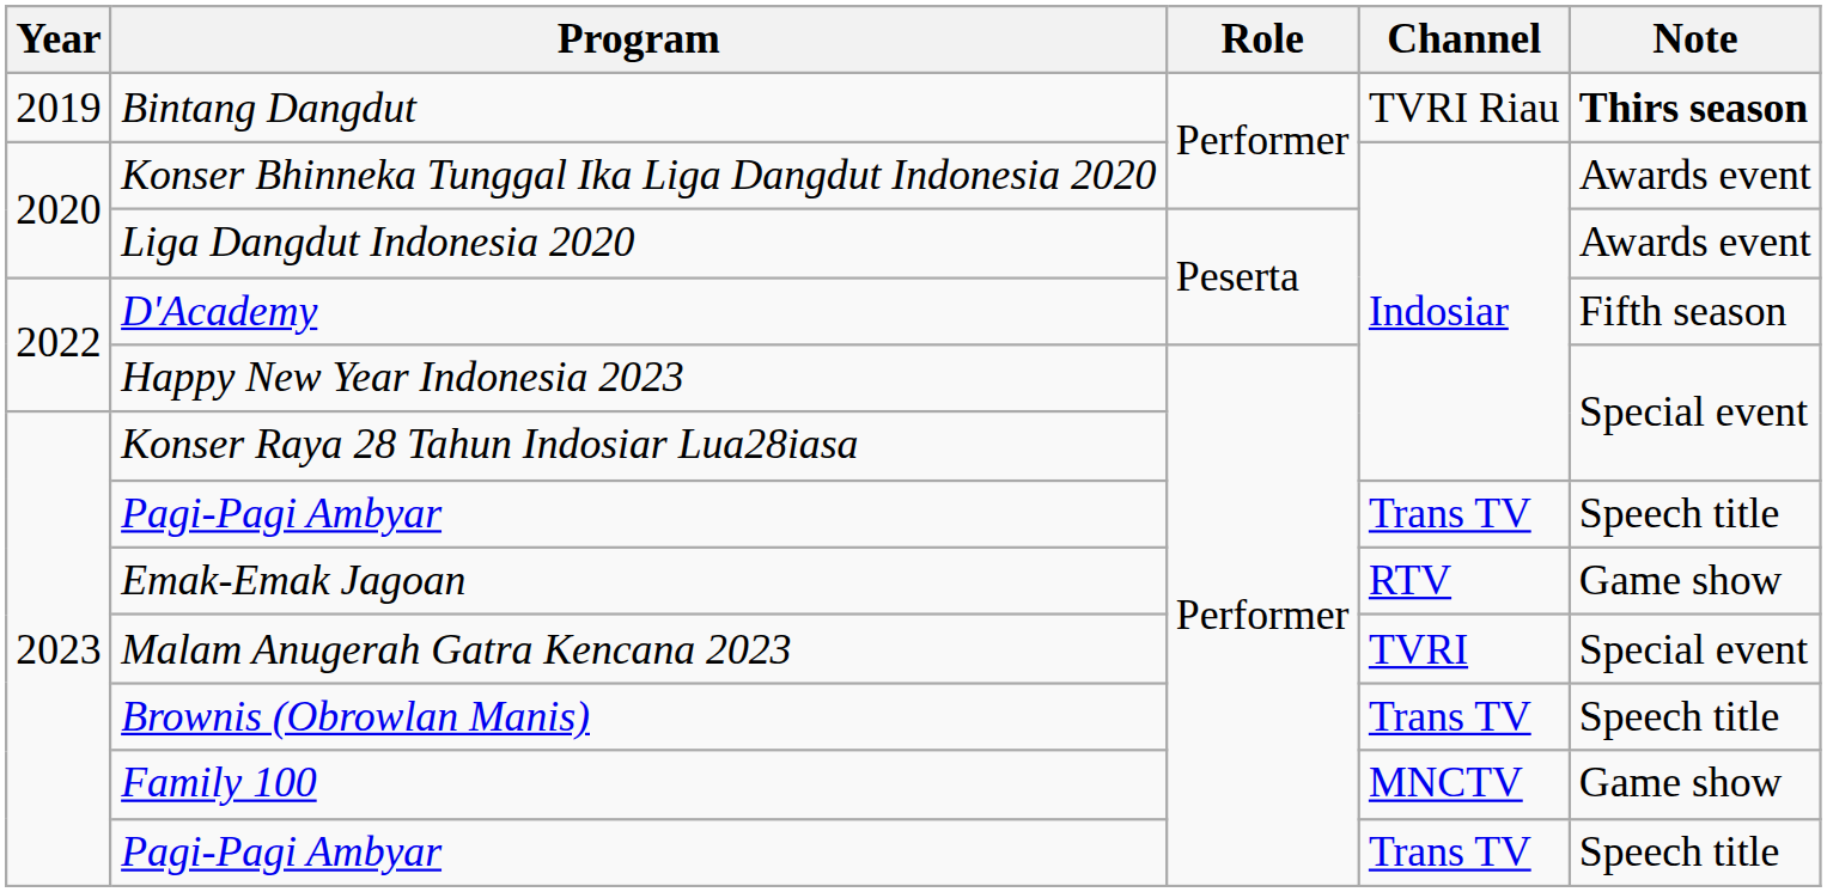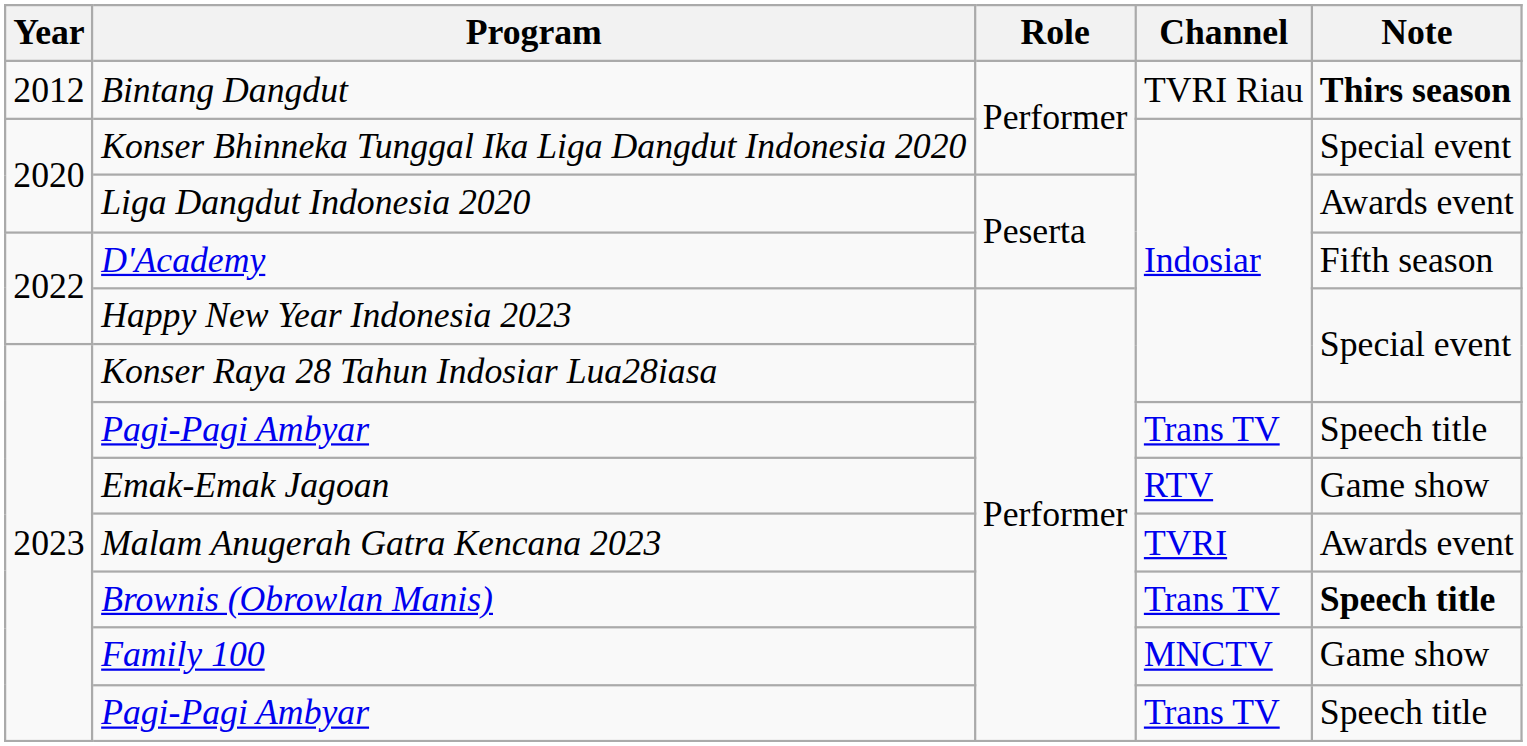 <table class="wikitable">
 <tr>
 <th>Year</th>
 <th>Program</th>
 <th>Role</th>
 <th>Channel</th>
 <th>Note</th>
 </tr>
 <tr>
-<td>2019</td>
+<td>2012</td>
 <td><em>Bintang Dangdut</em></td>
 <td rowspan="2">Performer</td>
 <td>TVRI Riau</td>
 <td><strong>Thirs season</strong></td>
 </tr>
 <tr>
 <td rowspan="2">2020</td>
 <td><em>Konser Bhinneka Tunggal Ika Liga Dangdut Indonesia 2020</em></td>
 <td rowspan="5"><a href='#'>Indosiar</a></td>
-<td>Awards event</td>
+<td>Special event</td>
 </tr>
 <tr>
 <td><em>Liga Dangdut Indonesia 2020</em></td>
 <td rowspan="2">Peserta</td>
 <td>Awards event</td>
 </tr>
 <tr>
 <td rowspan="2">2022</td>
 <td><em><a href='#'>D'Academy</a></em></td>
 <td>Fifth season</td>
 </tr>
 <tr>
 <td><em>Happy New Year Indonesia 2023</em></td>
 <td rowspan="8">Performer</td>
 <td rowspan="2">Special event</td>
 </tr>
 <tr>
 <td rowspan="7">2023</td>
 <td><em>Konser Raya 28 Tahun Indosiar Lua28iasa</em></td>
 </tr>
 <tr>
 <td><em><a href='#'>Pagi-Pagi Ambyar</a></em></td>
 <td><a href='#'>Trans TV</a></td>
 <td>Speech title</td>
 </tr>
 <tr>
 <td><em>Emak-Emak Jagoan</em></td>
 <td><a href='#'>RTV</a></td>
 <td>Game show</td>
 </tr>
 <tr>
 <td><em>Malam Anugerah Gatra Kencana 2023</em></td>
 <td><a href='#'>TVRI</a></td>
-<td>Special event</td>
+<td>Awards event</td>
 </tr>
 <tr>
 <td><em><a href='#'>Brownis (Obrowlan Manis)</a></em></td>
 <td><a href='#'>Trans TV</a></td>
-<td>Speech title</td>
+<td><strong>Speech title</strong></td>
 </tr>
 <tr>
 <td><em><a href='#'>Family 100</a></em></td>
 <td><a href='#'>MNCTV</a></td>
 <td>Game show</td>
 </tr>
 <tr>
 <td><em><a href='#'>Pagi-Pagi Ambyar</a></em></td>
 <td><a href='#'>Trans TV</a></td>
 <td>Speech title</td>
 </tr>
 </table>
